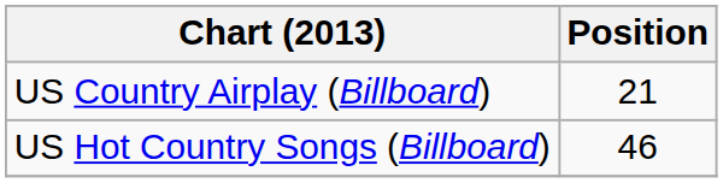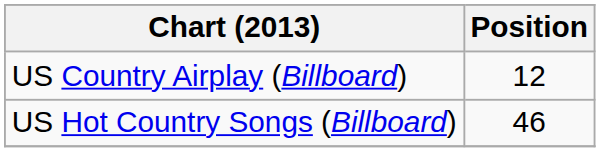 <table class="wikitable">
 <tr>
 <th scope="col">Chart (2013)</th>
 <th scope="col">Position</th>
 </tr>
 <tr>
 <td>US <a href='#'>Country Airplay</a> (<em><a href='#'>Billboard</a></em>)</td>
-<td align="center">21</td>
+<td align="center">12</td>
 </tr>
 <tr>
 <td>US <a href='#'>Hot Country Songs</a> (<em><a href='#'>Billboard</a></em>)</td>
 <td align="center">46</td>
 </tr>
 <tr>
 </tr>
 </table>
